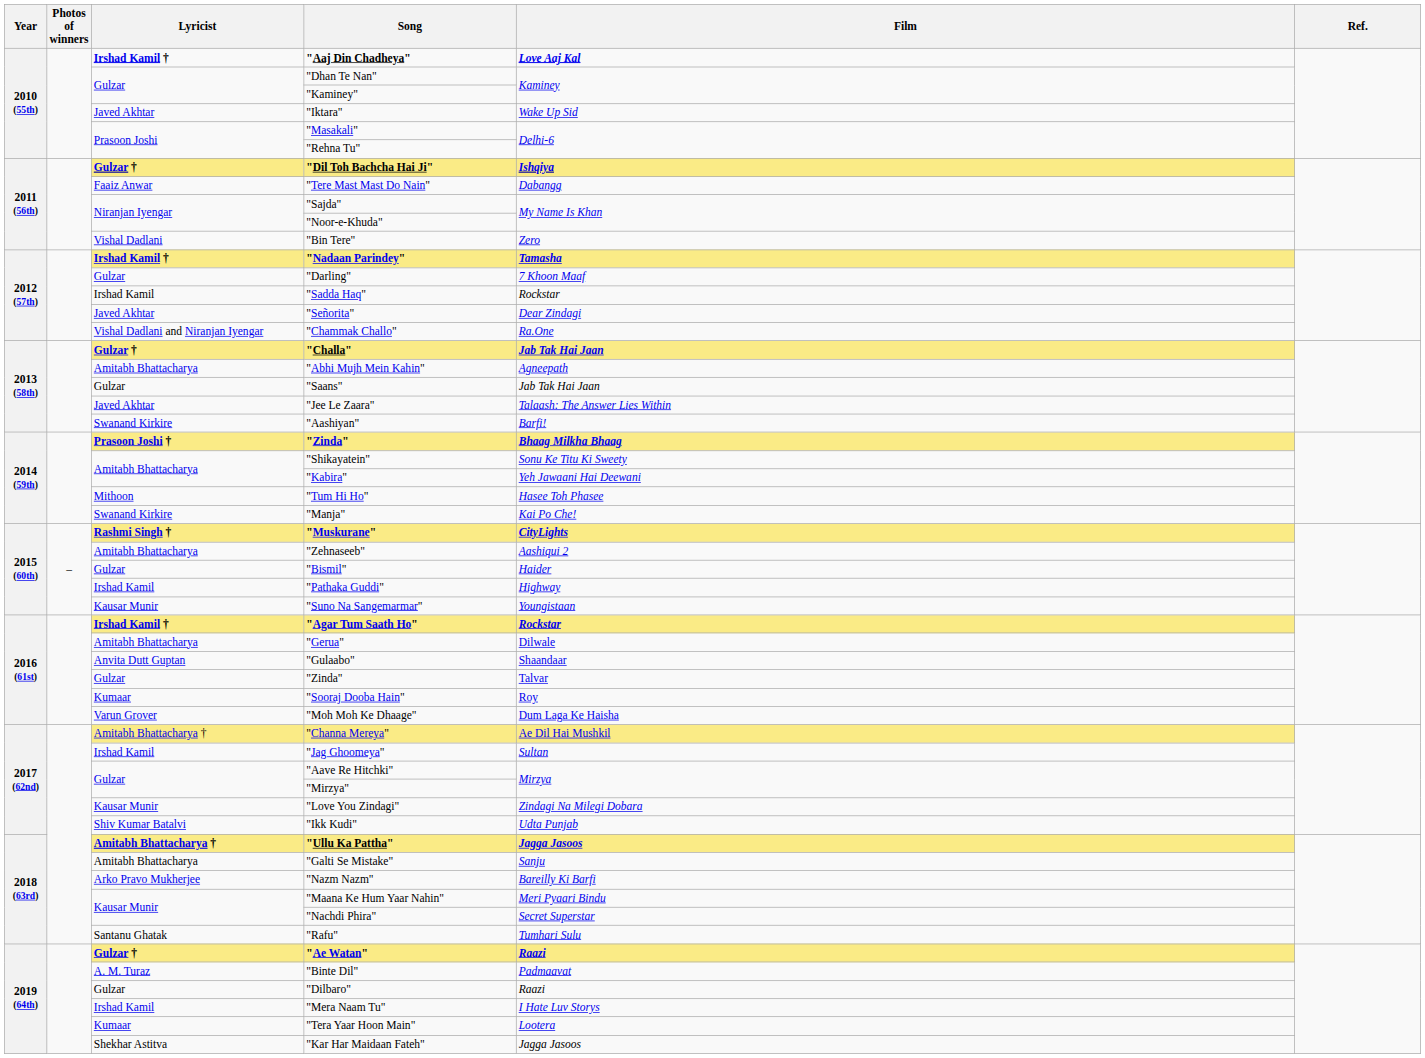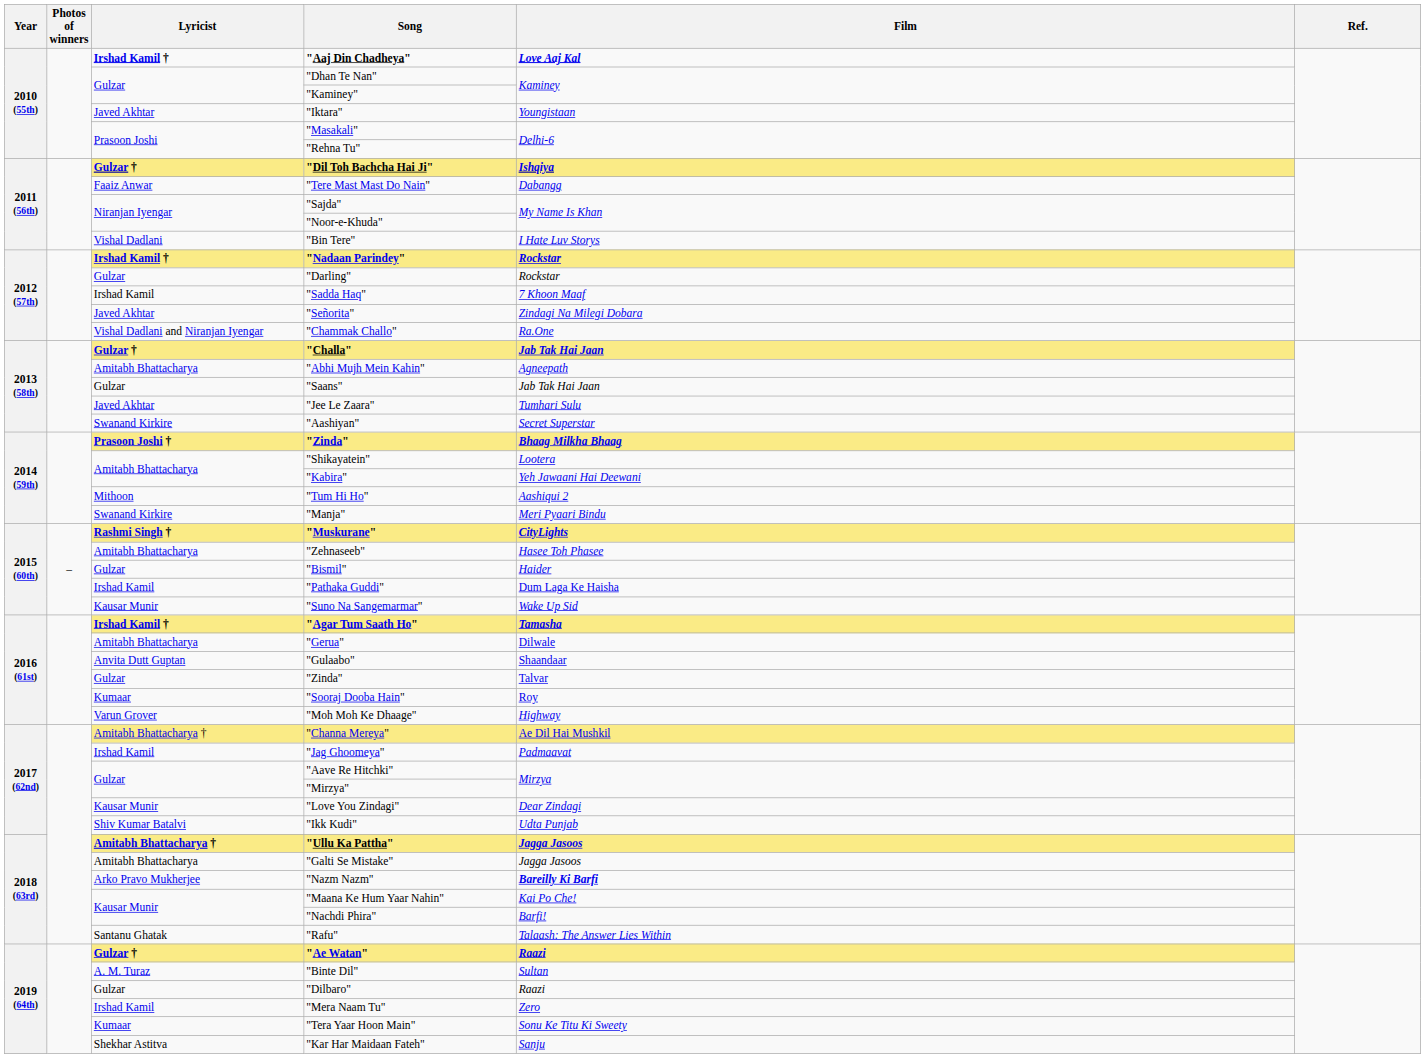 <table class="wikitable sortable" style="text-align:left;">
 <tr>
 <th scope="col" style="width:3%; text-align:center;">Year</th>
 <th scope="col" style="width:3%;text-align:center;">Photos of winners</th>
 <th scope="col" style="width:15%;text-align:center;">Lyricist</th>
 <th scope="col" style="width:15%;text-align:center;">Song</th>
 <th>Film</th>
 <th>Ref.</th>
 </tr>
 <tr>
 <th rowspan="6">2010<br><small>(<a href='#'>55th</a>)</small></th>
 <td rowspan="6"></td>
 <td><strong><a href='#'><u>Irshad Kamil</u></a> †</strong></td>
 <td><strong>"<u>Aaj Din Chadheya</u>"</strong></td>
 <td><strong><em><a href='#'><u>Love Aaj Kal</u></a></em></strong></td>
 <td rowspan="6"></td>
 </tr>
 <tr>
 <td rowspan="2"><a href='#'>Gulzar</a></td>
 <td>"Dhan Te Nan"</td>
 <td rowspan="2"><em><a href='#'>Kaminey</a></em></td>
 </tr>
 <tr>
 <td>"Kaminey"</td>
 </tr>
 <tr>
 <td><a href='#'>Javed Akhtar</a></td>
 <td>"Iktara"</td>
-<td><em><a href='#'>Wake Up Sid</a></em></td>
+<td><em><a href='#'>Youngistaan</a></em></td>
 </tr>
 <tr>
 <td rowspan="2"><a href='#'>Prasoon Joshi</a></td>
 <td>"<a href='#'>Masakali</a>"</td>
 <td rowspan="2"><em><a href='#'>Delhi-6</a></em></td>
 </tr>
 <tr>
 <td>"Rehna Tu"</td>
 </tr>
 <tr>
 <th rowspan="5">2011<br><small>(<a href='#'>56th</a>)</small></th>
 <td rowspan="5"></td>
 <td style="background:#FAEB86;"><strong><u><a href='#'>Gulzar</a></u> †</strong></td>
 <td style="background:#FAEB86;"><strong>"<u>Dil Toh Bachcha Hai Ji</u>"</strong></td>
 <td style="background:#FAEB86;"><strong><em><u><a href='#'>Ishqiya</a></u></em></strong></td>
 <td rowspan="5"></td>
 </tr>
 <tr>
 <td><a href='#'>Faaiz Anwar</a></td>
 <td>"<a href='#'>Tere Mast Mast Do Nain</a>"</td>
 <td><em><a href='#'>Dabangg</a></em></td>
 </tr>
 <tr>
 <td rowspan="2"><a href='#'>Niranjan Iyengar</a></td>
 <td>"Sajda"</td>
 <td rowspan="2"><em><a href='#'>My Name Is Khan</a></em></td>
 </tr>
 <tr>
 <td>"Noor-e-Khuda"</td>
 </tr>
 <tr>
 <td><a href='#'>Vishal Dadlani</a></td>
 <td>"Bin Tere"</td>
-<td><em><a href='#'>Zero</a></em></td>
+<td><em><a href='#'>I Hate Luv Storys</a></em></td>
 </tr>
 <tr>
 <th rowspan="5" scope="row" style="text-align:center">2012<br><small>(<a href='#'>57th</a>)</small></th>
 <td rowspan="5" style="text-align:center"></td>
 <td style="background:#FAEB86;"><a href='#'><strong>Irshad Kamil</strong></a> <strong>†</strong></td>
 <td style="background:#FAEB86;"><strong>"<a href='#'>Nadaan Parindey</a>"</strong></td>
-<td style="background:#FAEB86;"><strong><em><a href='#'>Tamasha</a><em> <strong></td>
+<td style="background:#FAEB86;"><strong><em><a href='#'>Rockstar</a></em></strong></td>
 <td rowspan="5"></td>
 </tr>
 <tr>
 <td><a href='#'>Gulzar</a></td>
 <td>"Darling"</td>
-<td><em><a href='#'>7 Khoon Maaf</a></em></td>
+<td><em>Rockstar</em></td>
 </tr>
 <tr>
 <td>Irshad Kamil</td>
 <td>"<a href='#'>Sadda Haq</a>"</td>
-<td><em>Rockstar</em></td>
+<td><em><a href='#'>7 Khoon Maaf</a></em></td>
 </tr>
 <tr>
 <td><a href='#'>Javed Akhtar</a></td>
 <td>"<a href='#'>Señorita</a>"</td>
-<td><em><a href='#'>Dear Zindagi</a></em></td>
+<td><em><a href='#'>Zindagi Na Milegi Dobara</a></em></td>
 </tr>
 <tr>
 <td><a href='#'>Vishal Dadlani</a> and <a href='#'>Niranjan Iyengar</a></td>
 <td>"<a href='#'>Chammak Challo</a>"</td>
 <td><em><a href='#'>Ra.One</a></em></td>
 </tr>
 <tr>
 <th rowspan="5">2013<br><small>(<a href='#'>58th</a>)</small></th>
 <td rowspan="5"></td>
 <td style="background:#FAEB86;"><strong><a href='#'>Gulzar</a> †</strong></td>
 <td style="background:#FAEB86;"><strong>"<u>Challa</u>"</strong></td>
 <td style="background:#FAEB86;"><strong><em><a href='#'>Jab Tak Hai Jaan</a></em></strong></td>
 <td rowspan="5"></td>
 </tr>
 <tr>
 <td><a href='#'>Amitabh Bhattacharya</a></td>
 <td>"<a href='#'>Abhi Mujh Mein Kahin</a>"</td>
 <td><em><a href='#'>Agneepath</a></em></td>
 </tr>
 <tr>
 <td>Gulzar</td>
 <td>"Saans"</td>
 <td><em>Jab Tak Hai Jaan</em></td>
 </tr>
 <tr>
 <td><a href='#'>Javed Akhtar</a></td>
 <td>"Jee Le Zaara"</td>
-<td><em><a href='#'>Talaash: The Answer Lies Within</a></em></td>
+<td><em><a href='#'>Tumhari Sulu</a></em></td>
 </tr>
 <tr>
 <td><a href='#'>Swanand Kirkire</a></td>
 <td>"Aashiyan"</td>
-<td><em><a href='#'>Barfi!</a></em></td>
+<td><em><a href='#'>Secret Superstar</a></em></td>
 </tr>
 <tr>
 <th rowspan="5" scope="row" style="text-align:center">2014<br><small>(<a href='#'>59th</a>)</small></th>
 <td rowspan="5"></td>
 <td style="background:#FAEB86;"><strong><a href='#'>Prasoon Joshi</a></strong> <strong>†</strong></td>
 <td style="background:#FAEB86;"><strong>"<a href='#'>Zinda</a>"</strong></td>
 <td style="background:#FAEB86;"><strong><em><a href='#'>Bhaag Milkha Bhaag</a></em></strong></td>
 <td rowspan="5"></td>
 </tr>
 <tr>
 <td rowspan="2"><a href='#'>Amitabh Bhattacharya</a></td>
 <td>"Shikayatein"</td>
-<td><em><a href='#'>Sonu Ke Titu Ki Sweety</a></em></td>
+<td><em><a href='#'>Lootera</a></em></td>
 </tr>
 <tr>
 <td>"<a href='#'>Kabira</a>"</td>
 <td><em><a href='#'>Yeh Jawaani Hai Deewani</a></em></td>
 </tr>
 <tr>
 <td><a href='#'>Mithoon</a></td>
 <td>"<a href='#'>Tum Hi Ho</a>"</td>
-<td><em><a href='#'>Hasee Toh Phasee</a></em></td>
+<td><em><a href='#'>Aashiqui 2</a></em></td>
 </tr>
 <tr>
 <td><a href='#'>Swanand Kirkire</a></td>
 <td>"Manja"</td>
-<td><em><a href='#'>Kai Po Che!</a></em></td>
+<td><em><a href='#'>Meri Pyaari Bindu</a></em></td>
 </tr>
 <tr>
 <th rowspan="5">2015<br><small>(<a href='#'>60th</a>)</small></th>
 <td rowspan="5" style="text-align:center">–</td>
 <td style="background:#FAEB86;"><strong><a href='#'>Rashmi Singh</a> †</strong></td>
 <td style="background:#FAEB86;"><strong>"<a href='#'>Muskurane</a>"</strong></td>
 <td style="background:#FAEB86;"><strong><em><a href='#'>CityLights</a></em></strong></td>
 <td rowspan="5"></td>
 </tr>
 <tr>
 <td><a href='#'>Amitabh Bhattacharya</a></td>
 <td>"Zehnaseeb"</td>
-<td><em><a href='#'>Aashiqui 2</a></em></td>
+<td><em><a href='#'>Hasee Toh Phasee</a></em></td>
 </tr>
 <tr>
 <td><a href='#'>Gulzar</a></td>
 <td>"<a href='#'>Bismil</a>"</td>
 <td><em><a href='#'>Haider</a></em></td>
 </tr>
 <tr>
 <td><a href='#'>Irshad Kamil</a></td>
 <td>"<a href='#'>Pathaka Guddi</a>"</td>
-<td><em><a href='#'>Highway</a></em></td>
+<td></em><a href='#'>Dum Laga Ke Haisha</a><em></td>
 </tr>
 <tr>
 <td><a href='#'>Kausar Munir</a></td>
 <td>"<a href='#'>Suno Na Sangemarmar</a>"</td>
-<td><em><a href='#'>Youngistaan</a></em></td>
+<td><em><a href='#'>Wake Up Sid</a></em></td>
 </tr>
 <tr>
 <th rowspan="6" scope="row" style="text-align:center">2016<br><small>(<a href='#'>61st</a>)</small></th>
 <td rowspan="6"></td>
 <td style="background:#FAEB86;"><a href='#'><strong>Irshad Kamil</strong></a> <strong>†</strong></td>
 <td style="background:#FAEB86;"><strong>"<a href='#'>Agar Tum Saath Ho</a>"</strong></td>
-<td style="background:#FAEB86;"><strong><em><a href='#'>Rockstar</a></em></strong></td>
+<td style="background:#FAEB86;"><strong><em><a href='#'>Tamasha</a><em> <strong></td>
 <td rowspan="6"></td>
 </tr>
 <tr>
 <td><a href='#'>Amitabh Bhattacharya</a></td>
 <td>"<a href='#'>Gerua</a>"</td>
 <td></em><a href='#'>Dilwale</a><em></td>
 </tr>
 <tr>
 <td><a href='#'>Anvita Dutt Guptan</a></td>
 <td>"Gulaabo"</td>
 <td></em><a href='#'>Shaandaar</a><em></td>
 </tr>
 <tr>
 <td><a href='#'>Gulzar</a></td>
 <td>"Zinda"</td>
 <td></em><a href='#'>Talvar</a><em></td>
 </tr>
 <tr>
 <td><a href='#'>Kumaar</a></td>
 <td>"<a href='#'>Sooraj Dooba Hain</a>"</td>
 <td></em><a href='#'>Roy</a><em></td>
 </tr>
 <tr>
 <td><a href='#'>Varun Grover</a></td>
 <td>"Moh Moh Ke Dhaage"</td>
-<td></em><a href='#'>Dum Laga Ke Haisha</a><em></td>
+<td><em><a href='#'>Highway</a></em></td>
 </tr>
 <tr>
 <th rowspan="6" scope="row" style="text-align:center">2017<br><small>(<a href='#'>62nd</a>)</small></th>
 <td rowspan="12"></td>
 <td style="background:#FAEB86;"></strong><a href='#'>Amitabh Bhattacharya</a><strong> </strong>†<strong></td>
 <td style="background:#FAEB86;"></strong>"<a href='#'>Channa Mereya</a>"<strong></td>
 <td style="background:#FAEB86;"></em></strong><a href='#'>Ae Dil Hai Mushkil</a></em> </strong></td>
 <td rowspan="6"></td>
 </tr>
 <tr>
 <td><a href='#'>Irshad Kamil</a></td>
 <td>"<a href='#'>Jag Ghoomeya</a>"</td>
-<td><em><a href='#'>Sultan</a></em></td>
+<td><em><a href='#'>Padmaavat</a></em></td>
 </tr>
 <tr>
 <td rowspan="2"><a href='#'>Gulzar</a></td>
 <td>"Aave Re Hitchki"</td>
 <td rowspan="2"><em><a href='#'>Mirzya</a></em></td>
 </tr>
 <tr>
 <td>"Mirzya"</td>
 </tr>
 <tr>
 <td><a href='#'>Kausar Munir</a></td>
 <td>"Love You Zindagi"</td>
-<td><em><a href='#'>Zindagi Na Milegi Dobara</a></em></td>
+<td><em><a href='#'>Dear Zindagi</a></em></td>
 </tr>
 <tr>
 <td><a href='#'>Shiv Kumar Batalvi</a></td>
 <td>"Ikk Kudi"</td>
 <td><em><a href='#'>Udta Punjab</a></em></td>
 </tr>
 <tr>
 <th rowspan="6" scope="row" style="text-align:center">2018<br><small>(<a href='#'>63rd</a>)</small></th>
 <td style="background:#FAEB86;"><a href='#'><strong><u>Amitabh Bhattacharya</u></strong></a> <strong>†</strong></td>
 <td style="background:#FAEB86;"><strong>"<u>Ullu Ka Pattha</u>"</strong></td>
 <td style="background:#FAEB86;"><strong><em><a href='#'>Jagga Jasoos</a></em></strong></td>
 <td rowspan="6"></td>
 </tr>
 <tr>
 <td>Amitabh Bhattacharya</td>
 <td>"Galti Se Mistake"</td>
-<td><em><a href='#'>Sanju</a></em></td>
+<td><em>Jagga Jasoos</em></td>
 </tr>
 <tr>
 <td><a href='#'>Arko Pravo Mukherjee</a></td>
 <td>"Nazm Nazm"</td>
-<td><em><a href='#'>Bareilly Ki Barfi</a></em></td>
+<td><strong><em><a href='#'>Bareilly Ki Barfi</a></em></strong></td>
 </tr>
 <tr>
 <td rowspan="2"><a href='#'>Kausar Munir</a></td>
 <td>"Maana Ke Hum Yaar Nahin"</td>
-<td><em><a href='#'>Meri Pyaari Bindu</a></em></td>
+<td><em><a href='#'>Kai Po Che!</a></em></td>
 </tr>
 <tr>
 <td>"Nachdi Phira"</td>
-<td><em><a href='#'>Secret Superstar</a></em></td>
+<td><em><a href='#'>Barfi!</a></em></td>
 </tr>
 <tr>
 <td>Santanu Ghatak</td>
 <td>"Rafu"</td>
-<td><em><a href='#'>Tumhari Sulu</a></em></td>
+<td><em><a href='#'>Talaash: The Answer Lies Within</a></em></td>
 </tr>
 <tr>
 <th rowspan="6" scope="row" style="text-align:center">2019<br><small>(<a href='#'>64th</a>)</small></th>
 <td rowspan="6"></td>
 <td style="background:#FAEB86;"><strong><a href='#'>Gulzar</a></strong> <strong>†</strong></td>
 <td style="background:#FAEB86;"><strong>"<a href='#'>Ae Watan</a>"</strong></td>
 <td style="background:#FAEB86;"><strong><em><a href='#'>Raazi</a></em></strong></td>
 <td rowspan="6"></td>
 </tr>
 <tr>
 <td><a href='#'>A. M. Turaz</a></td>
 <td>"Binte Dil"</td>
-<td><em><a href='#'>Padmaavat</a></em></td>
+<td><em><a href='#'>Sultan</a></em></td>
 </tr>
 <tr>
 <td>Gulzar</td>
 <td>"Dilbaro"</td>
 <td><em>Raazi</em></td>
 </tr>
 <tr>
 <td><a href='#'>Irshad Kamil</a></td>
 <td>"Mera Naam Tu"</td>
-<td><em><a href='#'>I Hate Luv Storys</a></em></td>
+<td><em><a href='#'>Zero</a></em></td>
 </tr>
 <tr>
 <td><a href='#'>Kumaar</a></td>
 <td>"Tera Yaar Hoon Main"</td>
-<td><em><a href='#'>Lootera</a></em></td>
+<td><em><a href='#'>Sonu Ke Titu Ki Sweety</a></em></td>
 </tr>
 <tr>
 <td>Shekhar Astitva</td>
 <td>"Kar Har Maidaan Fateh"</td>
-<td><em>Jagga Jasoos</em></td>
+<td><em><a href='#'>Sanju</a></em></td>
 </tr>
 </table>
